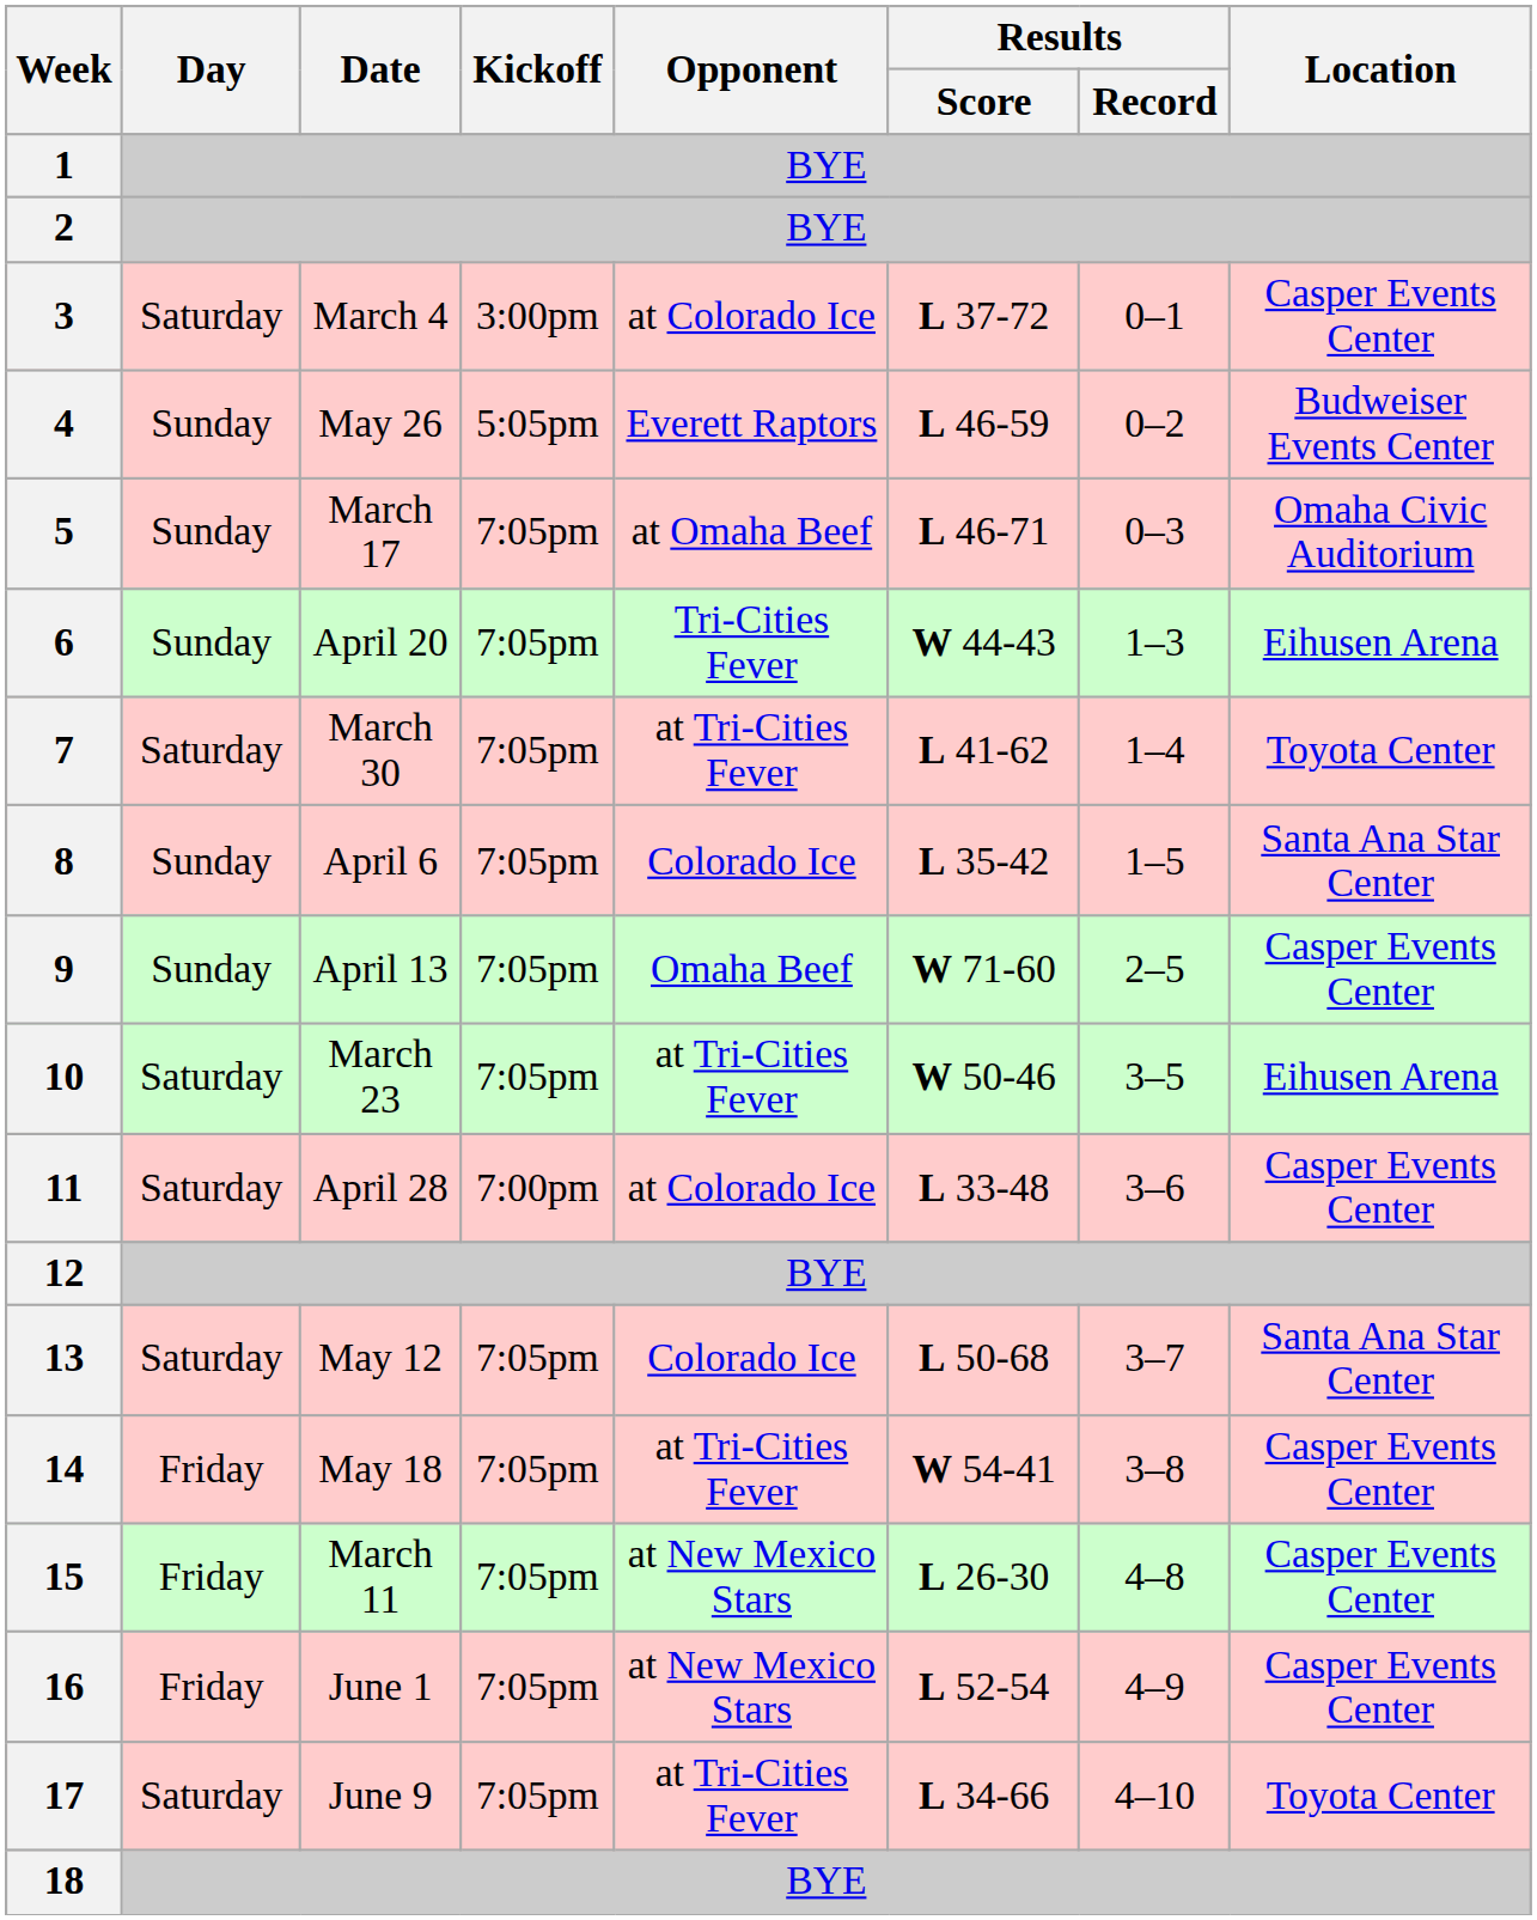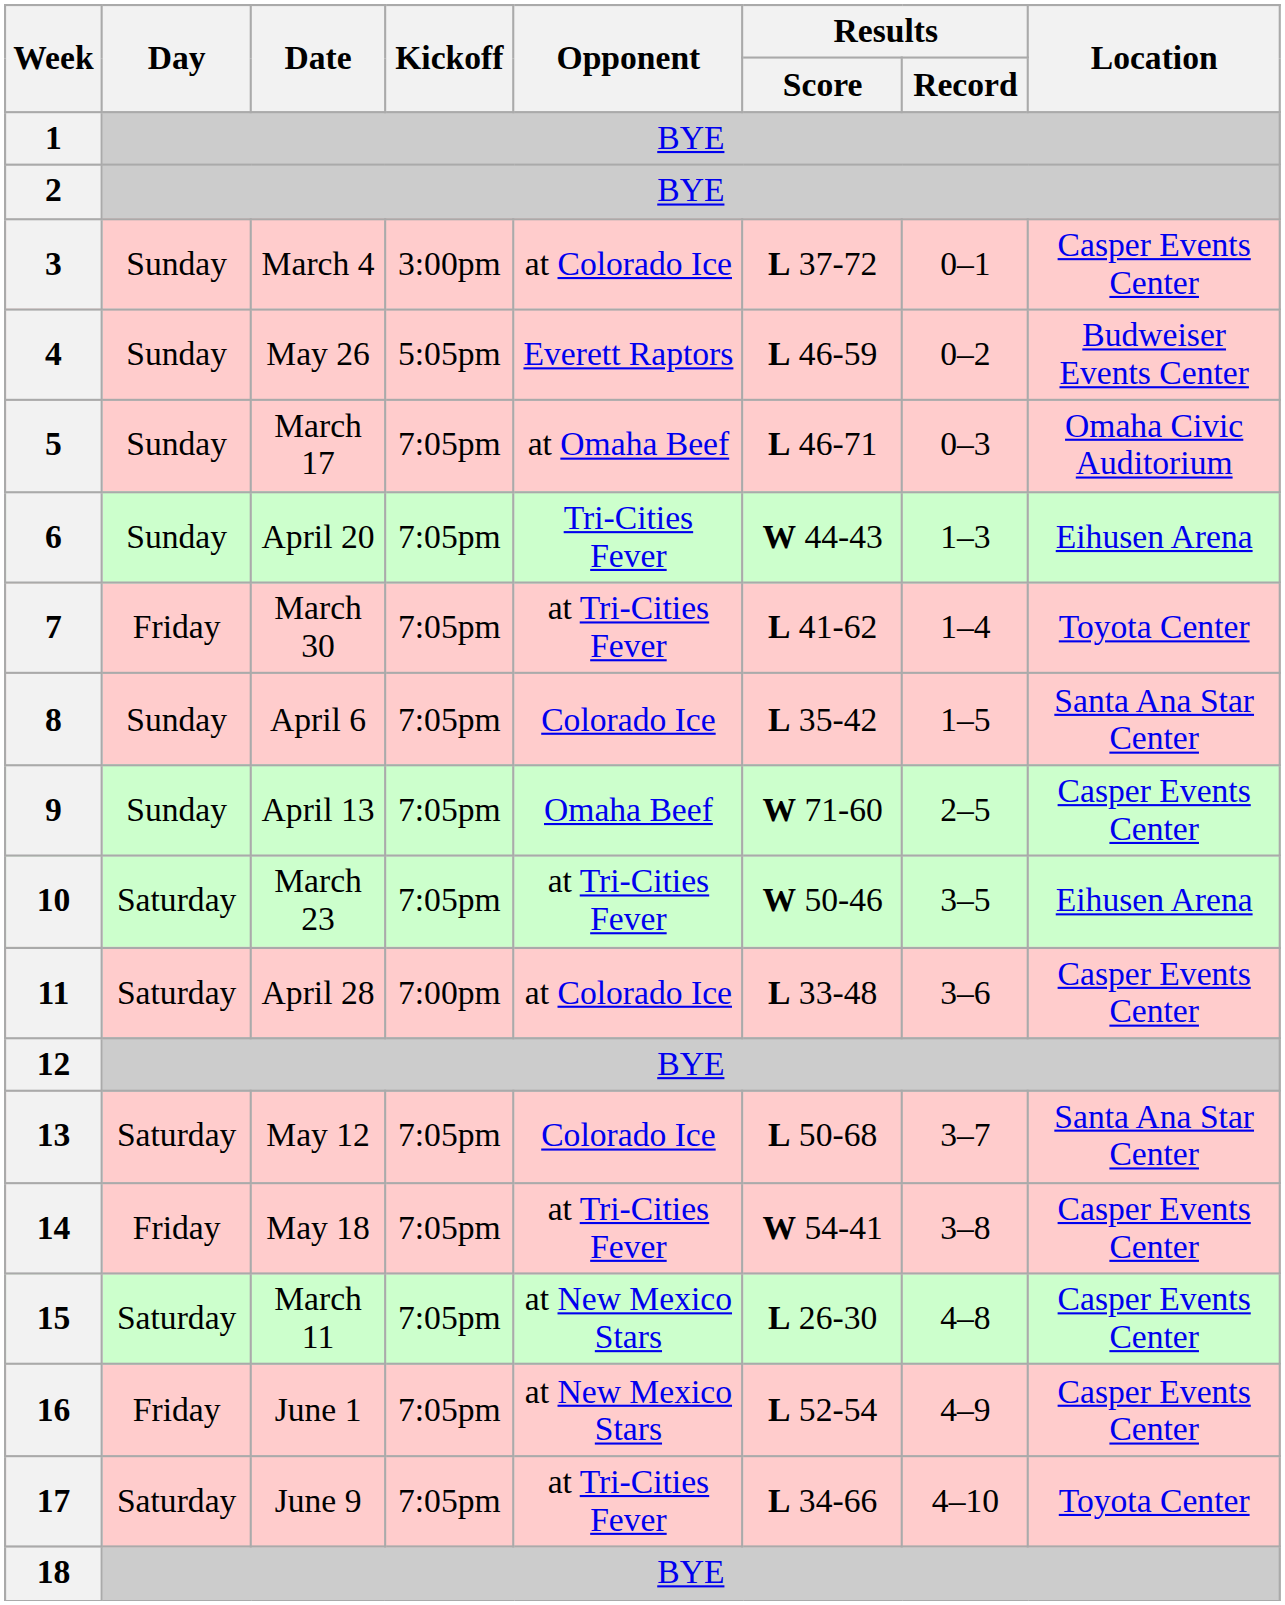 <table class="wikitable">
 <tr>
 <th rowspan="2" width="40">Week</th>
 <th rowspan="2" width="80">Day</th>
 <th rowspan="2" width="90">Date</th>
 <th rowspan="2" width="60">Kickoff</th>
 <th rowspan="2" width="180">Opponent</th>
 <th colspan="2" width="200">Results</th>
 <th rowspan="2" width="200">Location</th>
 </tr>
 <tr>
 <th width="140">Score</th>
 <th width="60">Record</th>
 </tr>
 <tr align="center" bgcolor="#CCCCCC">
 <th>1</th>
 <td colSpan=7><a href='#'>BYE</a></td>
 </tr>
 <tr align="center" bgcolor="#CCCCCC">
 <th>2</th>
 <td colSpan=7><a href='#'>BYE</a></td>
 </tr>
 <tr align="center" bgcolor="#FFCCCC">
 <th>3</th>
-<td>Saturday</td>
+<td>Sunday</td>
 <td>March 4</td>
 <td>3:00pm</td>
 <td>at <a href='#'>Colorado Ice</a></td>
 <td><strong>L</strong> 37-72</td>
 <td>0–1</td>
 <td><a href='#'>Casper Events Center</a></td>
 </tr>
 <tr align="center" bgcolor="#FFCCCC">
 <th>4</th>
 <td>Sunday</td>
 <td>May 26</td>
 <td>5:05pm</td>
 <td><a href='#'>Everett Raptors</a></td>
 <td><strong>L</strong> 46-59</td>
 <td>0–2</td>
 <td><a href='#'>Budweiser Events Center</a></td>
 </tr>
 <tr align="center" bgcolor="#FFCCCC">
 <th>5</th>
 <td>Sunday</td>
 <td>March 17</td>
 <td>7:05pm</td>
 <td>at <a href='#'>Omaha Beef</a></td>
 <td><strong>L</strong> 46-71</td>
 <td>0–3</td>
 <td><a href='#'>Omaha Civic Auditorium</a></td>
 </tr>
 <tr align="center" bgcolor="#CCFFCC">
 <th>6</th>
 <td>Sunday</td>
 <td>April 20</td>
 <td>7:05pm</td>
 <td><a href='#'>Tri-Cities Fever</a></td>
 <td><strong>W</strong> 44-43</td>
 <td>1–3</td>
 <td><a href='#'>Eihusen Arena</a></td>
 </tr>
 <tr align="center" bgcolor="#FFCCCC">
 <th>7</th>
-<td>Saturday</td>
+<td>Friday</td>
 <td>March 30</td>
 <td>7:05pm</td>
 <td>at <a href='#'>Tri-Cities Fever</a></td>
 <td><strong>L</strong> 41-62</td>
 <td>1–4</td>
 <td><a href='#'>Toyota Center</a></td>
 </tr>
 <tr align="center" bgcolor="#FFCCCC">
 <th>8</th>
 <td>Sunday</td>
 <td>April 6</td>
 <td>7:05pm</td>
 <td><a href='#'>Colorado Ice</a></td>
 <td><strong>L</strong> 35-42</td>
 <td>1–5</td>
 <td><a href='#'>Santa Ana Star Center</a></td>
 </tr>
 <tr align="center" bgcolor="#CCFFCC">
 <th>9</th>
 <td>Sunday</td>
 <td>April 13</td>
 <td>7:05pm</td>
 <td><a href='#'>Omaha Beef</a></td>
 <td><strong>W</strong> 71-60</td>
 <td>2–5</td>
 <td><a href='#'>Casper Events Center</a></td>
 </tr>
 <tr align="center" bgcolor="#CCFFCC">
 <th>10</th>
 <td>Saturday</td>
 <td>March 23</td>
 <td>7:05pm</td>
 <td>at <a href='#'>Tri-Cities Fever</a></td>
 <td><strong>W</strong> 50-46</td>
 <td>3–5</td>
 <td><a href='#'>Eihusen Arena</a></td>
 </tr>
 <tr align="center" bgcolor="#FFCCCC">
 <th>11</th>
 <td>Saturday</td>
 <td>April 28</td>
 <td>7:00pm</td>
 <td>at <a href='#'>Colorado Ice</a></td>
 <td><strong>L</strong> 33-48</td>
 <td>3–6</td>
 <td><a href='#'>Casper Events Center</a></td>
 </tr>
 <tr align="center" bgcolor="#CCCCCC">
 <th>12</th>
 <td colSpan=7><a href='#'>BYE</a></td>
 </tr>
 <tr align="center" bgcolor="#FFCCCC">
 <th>13</th>
 <td>Saturday</td>
 <td>May 12</td>
 <td>7:05pm</td>
 <td><a href='#'>Colorado Ice</a></td>
 <td><strong>L</strong> 50-68</td>
 <td>3–7</td>
 <td><a href='#'>Santa Ana Star Center</a></td>
 </tr>
 <tr align="center" bgcolor="#FFCCCC">
 <th>14</th>
 <td>Friday</td>
 <td>May 18</td>
 <td>7:05pm</td>
 <td>at <a href='#'>Tri-Cities Fever</a></td>
 <td><strong>W</strong> 54-41</td>
 <td>3–8</td>
 <td><a href='#'>Casper Events Center</a></td>
 </tr>
 <tr align="center" bgcolor="#CCFFCC">
 <th>15</th>
-<td>Friday</td>
+<td>Saturday</td>
 <td>March 11</td>
 <td>7:05pm</td>
 <td>at <a href='#'>New Mexico Stars</a></td>
 <td><strong>L</strong> 26-30</td>
 <td>4–8</td>
 <td><a href='#'>Casper Events Center</a></td>
 </tr>
 <tr align="center" bgcolor="#FFCCCC">
 <th>16</th>
 <td>Friday</td>
 <td>June 1</td>
 <td>7:05pm</td>
 <td>at <a href='#'>New Mexico Stars</a></td>
 <td><strong>L</strong> 52-54</td>
 <td>4–9</td>
 <td><a href='#'>Casper Events Center</a></td>
 </tr>
 <tr align="center" bgcolor="#FFCCCC">
 <th>17</th>
 <td>Saturday</td>
 <td>June 9</td>
 <td>7:05pm</td>
 <td>at <a href='#'>Tri-Cities Fever</a></td>
 <td><strong>L</strong> 34-66</td>
 <td>4–10</td>
 <td><a href='#'>Toyota Center</a></td>
 </tr>
 <tr align="center" bgcolor="#CCCCCC">
 <th>18</th>
 <td colSpan=7><a href='#'>BYE</a></td>
 </tr>
 </table>
